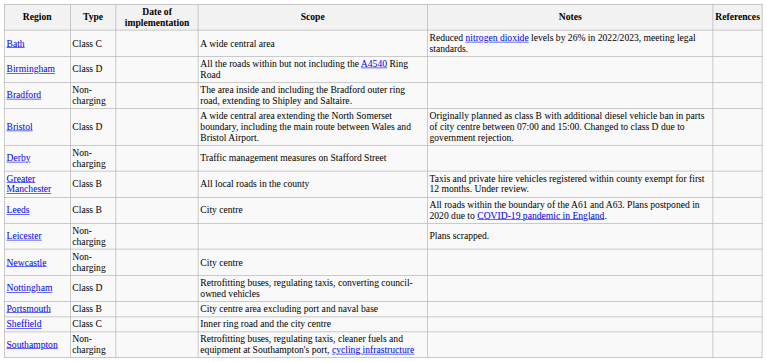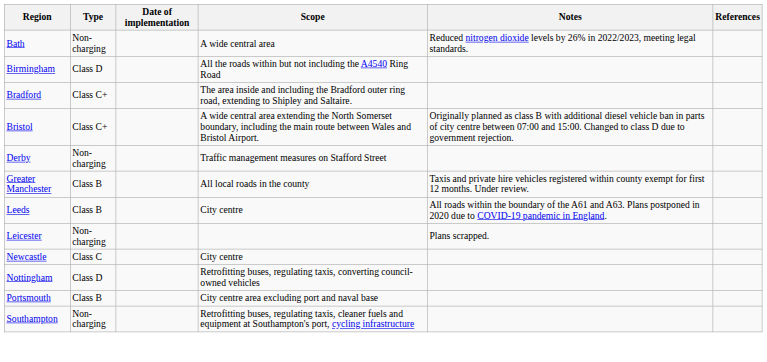 <table class="wikitable sortable plainrowheaders" width="100%">
 <tr>
 <th>Region</th>
 <th>Type</th>
 <th>Date of implementation</th>
 <th>Scope</th>
 <th class="unsortable">Notes</th>
 <th class="unsortable">References</th>
 </tr>
 <tr>
 <td><a href='#'>Bath</a></td>
-<td>Class C</td>
+<td>Non-charging</td>
 <td></td>
 <td>A wide central area</td>
 <td>Reduced <a href='#'>nitrogen dioxide</a> levels by 26% in 2022/2023, meeting legal standards.</td>
 <td></td>
 </tr>
 <tr>
 <td><a href='#'>Birmingham</a></td>
 <td>Class D</td>
 <td></td>
 <td>All the roads within but not including the <a href='#'>A4540</a> Ring Road</td>
 <td></td>
 <td></td>
 </tr>
 <tr>
 <td><a href='#'>Bradford</a></td>
-<td>Non-charging</td>
+<td>Class C+</td>
 <td></td>
 <td>The area inside and including the Bradford outer ring road, extending to Shipley and Saltaire.</td>
 <td></td>
 <td></td>
 </tr>
 <tr>
 <td><a href='#'>Bristol</a></td>
-<td>Class D</td>
+<td>Class C+</td>
 <td></td>
 <td>A wide central area extending the North Somerset boundary, including the main route between Wales and Bristol Airport.</td>
 <td>Originally planned as class B with additional diesel vehicle ban in parts of city centre between 07:00 and 15:00. Changed to class D due to government rejection.</td>
 <td></td>
 </tr>
 <tr>
 <td><a href='#'>Derby</a></td>
 <td>Non-charging</td>
 <td></td>
 <td>Traffic management measures on Stafford Street</td>
 <td></td>
 <td></td>
 </tr>
 <tr>
 <td><a href='#'>Greater Manchester</a></td>
 <td>Class B</td>
 <td></td>
 <td>All local roads in the county</td>
 <td>Taxis and private hire vehicles registered within county exempt for first 12 months. Under review.</td>
 <td></td>
 </tr>
 <tr>
 <td><a href='#'>Leeds</a></td>
 <td>Class B</td>
 <td></td>
 <td>City centre</td>
 <td>All roads within the boundary of the A61 and A63. Plans postponed in 2020 due to <a href='#'>COVID-19 pandemic in England</a>.</td>
 <td></td>
 </tr>
 <tr>
 <td><a href='#'>Leicester</a></td>
 <td>Non-charging</td>
 <td></td>
 <td></td>
 <td>Plans scrapped.</td>
 <td></td>
 </tr>
 <tr>
 <td><a href='#'>Newcastle</a></td>
-<td>Non-charging</td>
+<td>Class C</td>
 <td></td>
 <td>City centre</td>
 <td></td>
 <td></td>
 </tr>
 <tr>
 <td><a href='#'>Nottingham</a></td>
 <td>Class D</td>
 <td></td>
 <td>Retrofitting buses, regulating taxis, converting council-owned vehicles</td>
 <td></td>
 <td></td>
 </tr>
 <tr>
 <td><a href='#'>Portsmouth</a></td>
 <td>Class B</td>
 <td></td>
 <td>City centre area excluding port and naval base</td>
 <td></td>
 <td></td>
 </tr>
 <tr>
-<td><a href='#'>Sheffield</a></td>
-<td>Class C</td>
-<td></td>
-<td>Inner ring road and the city centre</td>
-<td></td>
-<td></td>
-</tr>
-<tr>
 <td><a href='#'>Southampton</a></td>
 <td>Non-charging</td>
 <td></td>
 <td>Retrofitting buses, regulating taxis, cleaner fuels and equipment at Southampton's port, <a href='#'>cycling infrastructure</a></td>
 <td></td>
 <td></td>
 </tr>
 </table>
